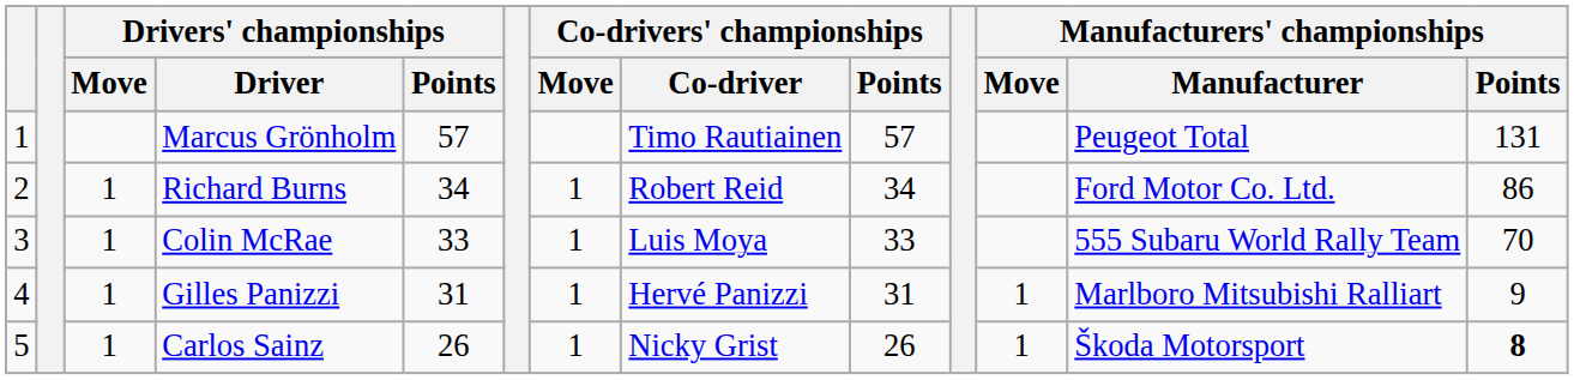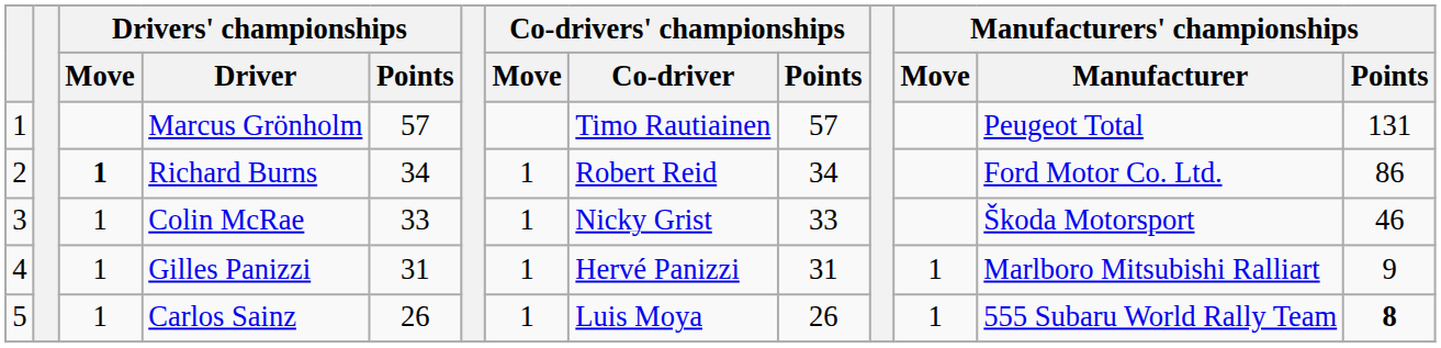 <table class="wikitable" style="font-size:85%;">
 <tr>
 <th rowspan="2"></th>
 <th rowspan="7" style="width:5px;"></th>
 <th colspan="3">Drivers' championships</th>
 <th rowspan="7" style="width:5px;"></th>
 <th colspan="3" nowrap>Co-drivers' championships</th>
 <th rowspan="7" style="width:5px;"></th>
 <th colspan="3" nowrap>Manufacturers' championships</th>
 </tr>
 <tr>
 <th>Move</th>
 <th>Driver</th>
 <th>Points</th>
 <th>Move</th>
 <th>Co-driver</th>
 <th>Points</th>
 <th>Move</th>
 <th>Manufacturer</th>
 <th>Points</th>
 </tr>
 <tr>
 <td align="center">1</td>
 <td align="center"></td>
 <td> <a href='#'>Marcus Grönholm</a></td>
 <td align="center">57</td>
 <td align="center"></td>
 <td> <a href='#'>Timo Rautiainen</a></td>
 <td align="center">57</td>
 <td align="center"></td>
 <td> <a href='#'>Peugeot Total</a></td>
 <td align="center">131</td>
 </tr>
 <tr>
 <td align="center">2</td>
-<td align="center"> 1</td>
+<td align="center"><strong> 1</strong></td>
 <td> <a href='#'>Richard Burns</a></td>
 <td align="center">34</td>
 <td align="center"> 1</td>
 <td> <a href='#'>Robert Reid</a></td>
 <td align="center">34</td>
 <td align="center"></td>
 <td> <a href='#'>Ford Motor Co. Ltd.</a></td>
 <td align="center">86</td>
 </tr>
 <tr>
 <td align="center">3</td>
 <td align="center"> 1</td>
 <td> <a href='#'>Colin McRae</a></td>
 <td align="center">33</td>
 <td align="center"> 1</td>
-<td> <a href='#'>Luis Moya</a></td>
+<td> <a href='#'>Nicky Grist</a></td>
 <td align="center">33</td>
 <td align="center"></td>
-<td> <a href='#'>555 Subaru World Rally Team</a></td>
-<td align="center">70</td>
+<td> <a href='#'>Škoda Motorsport</a></td>
+<td align="center">46</td>
 </tr>
 <tr>
 <td align="center">4</td>
 <td align="center"> 1</td>
 <td> <a href='#'>Gilles Panizzi</a></td>
 <td align="center">31</td>
 <td align="center"> 1</td>
 <td> <a href='#'>Hervé Panizzi</a></td>
 <td align="center">31</td>
 <td align="center"> 1</td>
 <td> <a href='#'>Marlboro Mitsubishi Ralliart</a></td>
 <td align="center">9</td>
 </tr>
 <tr>
 <td align="center">5</td>
 <td align="center"> 1</td>
 <td> <a href='#'>Carlos Sainz</a></td>
 <td align="center">26</td>
 <td align="center"> 1</td>
-<td> <a href='#'>Nicky Grist</a></td>
+<td> <a href='#'>Luis Moya</a></td>
 <td align="center">26</td>
 <td align="center"> 1</td>
-<td> <a href='#'>Škoda Motorsport</a></td>
+<td> <a href='#'>555 Subaru World Rally Team</a></td>
 <td align="center"><strong>8</strong></td>
 </tr>
 </table>
